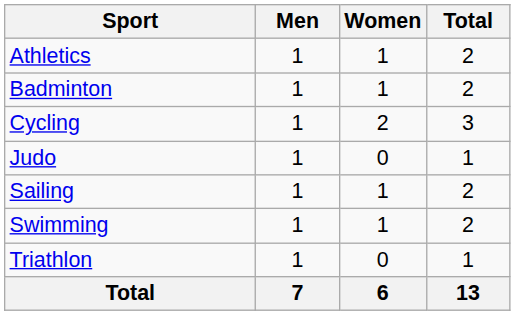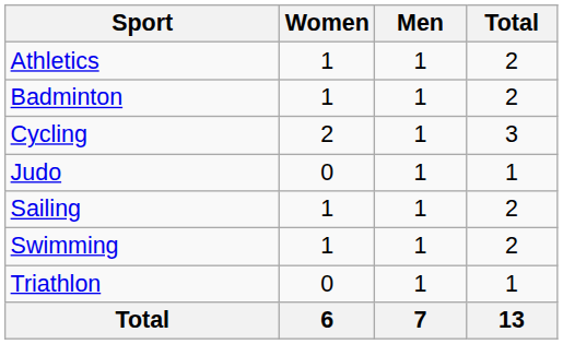 <table class="wikitable sortable" style="text-align:center;">
 <tr>
 <th width=180>Sport</th>
+<th width=55>Women</th>
 <th width=55>Men</th>
-<th width=55>Women</th>
 <th width=55>Total</th>
 </tr>
 <tr>
 <td align=left><a href='#'>Athletics</a></td>
 <td>1</td>
 <td>1</td>
 <td>2</td>
 </tr>
 <tr>
 <td align=left><a href='#'>Badminton</a></td>
 <td>1</td>
 <td>1</td>
 <td>2</td>
 </tr>
 <tr>
 <td align=left><a href='#'>Cycling</a></td>
+<td>2</td>
 <td>1</td>
-<td>2</td>
 <td>3</td>
 </tr>
 <tr>
 <td align=left><a href='#'>Judo</a></td>
+<td>0</td>
 <td>1</td>
-<td>0</td>
 <td>1</td>
 </tr>
 <tr>
 <td align=left><a href='#'>Sailing</a></td>
 <td>1</td>
 <td>1</td>
 <td>2</td>
 </tr>
 <tr>
 <td align=left><a href='#'>Swimming</a></td>
 <td>1</td>
 <td>1</td>
 <td>2</td>
 </tr>
 <tr>
 <td align=left><a href='#'>Triathlon</a></td>
+<td>0</td>
 <td>1</td>
-<td>0</td>
 <td>1</td>
 </tr>
 <tr>
 <th>Total</th>
+<th>6</th>
 <th>7</th>
-<th>6</th>
 <th>13</th>
 </tr>
 </table>
